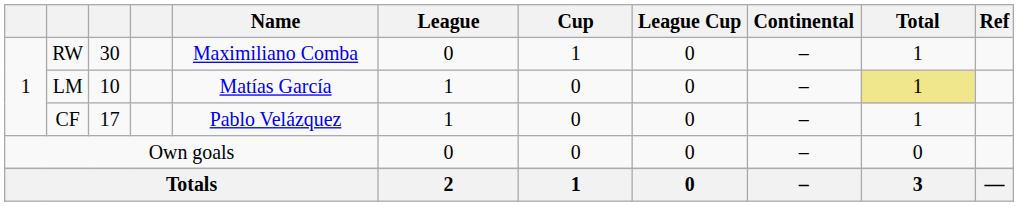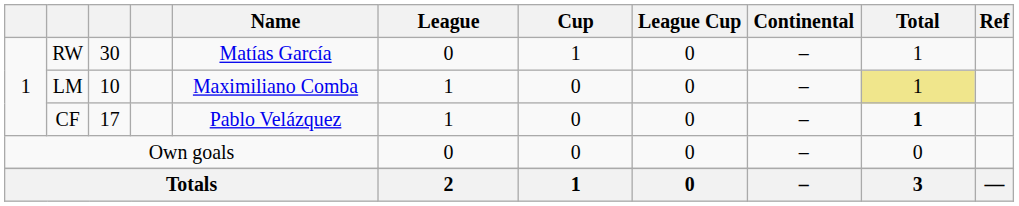 <table class="wikitable sortable" style="font-size: 95%; text-align: center;">
 <tr>
 <th style="width:25px; background:#; color:;"></th>
 <th style="width:25px; background:#; color:;"></th>
 <th style="width:25px; background:#; color:;"></th>
 <th style="width:25px; background:#; color:;"></th>
 <th style="width:150px; background:#; color:;">Name</th>
 <th style="width:100px; background:#; color:;">League</th>
 <th style="width:80px; background:#; color:;">Cup</th>
 <th style="width:80px; background:#; color:;">League Cup</th>
 <th style="width:80px; background:#; color:;">Continental</th>
 <th style="width:80px; background:#; color:;"><strong>Total</strong></th>
 <th style="width:10px; background:#; color:;"><strong>Ref</strong></th>
 </tr>
 <tr>
 <td rowspan=3>1</td>
 <td>RW</td>
 <td>30</td>
 <td></td>
-<td data-sort-value="Comba, Maximiliano"><a href='#'>Maximiliano Comba</a></td>
+<td data-sort-value="García, Matías"><a href='#'>Matías García</a></td>
 <td>0</td>
 <td>1</td>
 <td>0</td>
 <td>–</td>
 <td>1</td>
 <td></td>
 </tr>
 <tr>
 <td>LM</td>
 <td>10</td>
 <td></td>
-<td data-sort-value="García, Matías"><a href='#'>Matías García</a></td>
+<td data-sort-value="Comba, Maximiliano"><a href='#'>Maximiliano Comba</a></td>
 <td>1</td>
 <td>0</td>
 <td>0</td>
 <td>–</td>
 <td style="background: khaki;">1</td>
 <td></td>
 </tr>
 <tr>
 <td>CF</td>
 <td>17</td>
 <td></td>
 <td data-sort-value="Velázquez, Pablo"><a href='#'>Pablo Velázquez</a></td>
 <td>1</td>
 <td>0</td>
 <td>0</td>
 <td>–</td>
-<td>1</td>
+<td><strong>1</strong></td>
 <td></td>
 </tr>
 <tr>
 <td colspan="5">Own goals</td>
 <td>0</td>
 <td>0</td>
 <td>0</td>
 <td>–</td>
 <td>0</td>
 <td></td>
 </tr>
 <tr>
 </tr>
 <tr class="sortbottom">
 </tr>
 <tr class="sortbottom">
 <th colspan=5><strong>Totals</strong></th>
 <th><strong>2</strong></th>
 <th><strong>1</strong></th>
 <th><strong>0</strong></th>
 <th><strong>–</strong></th>
 <th><strong>3</strong></th>
 <th><strong>—</strong></th>
 </tr>
 </table>
